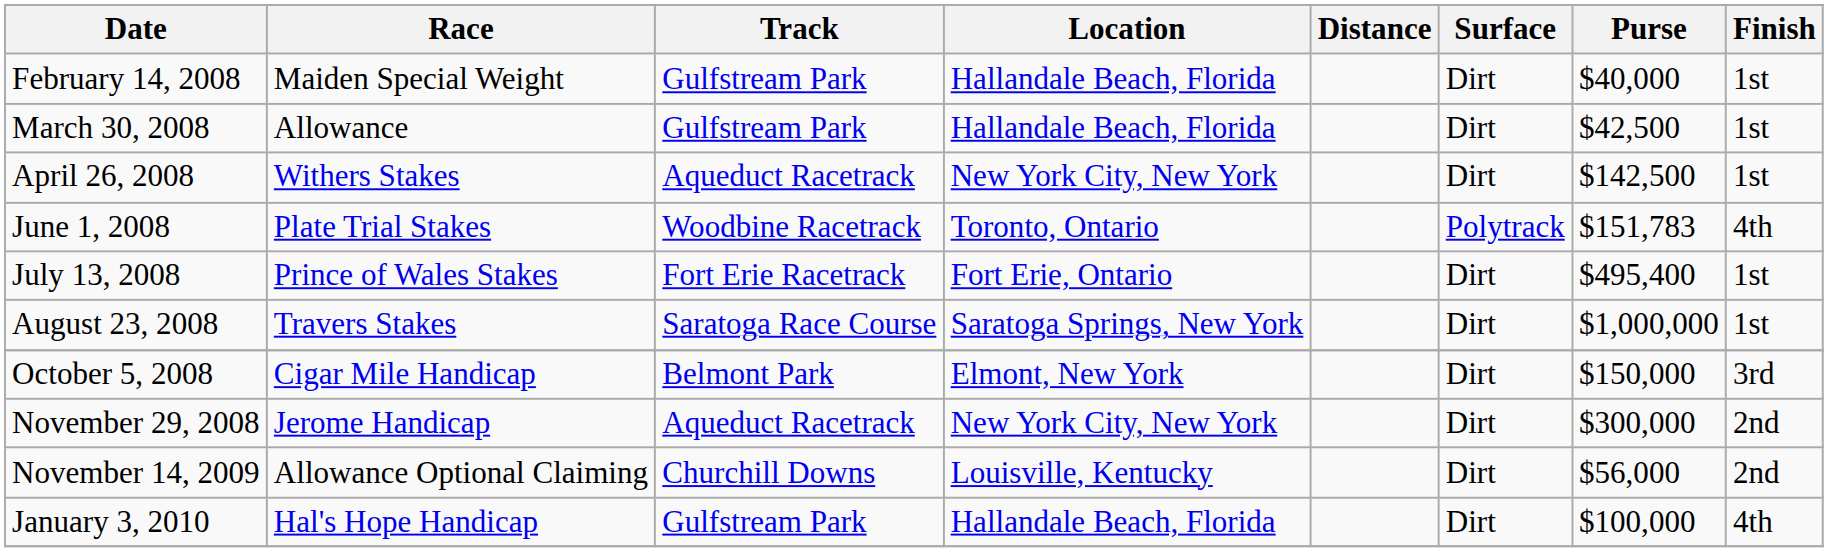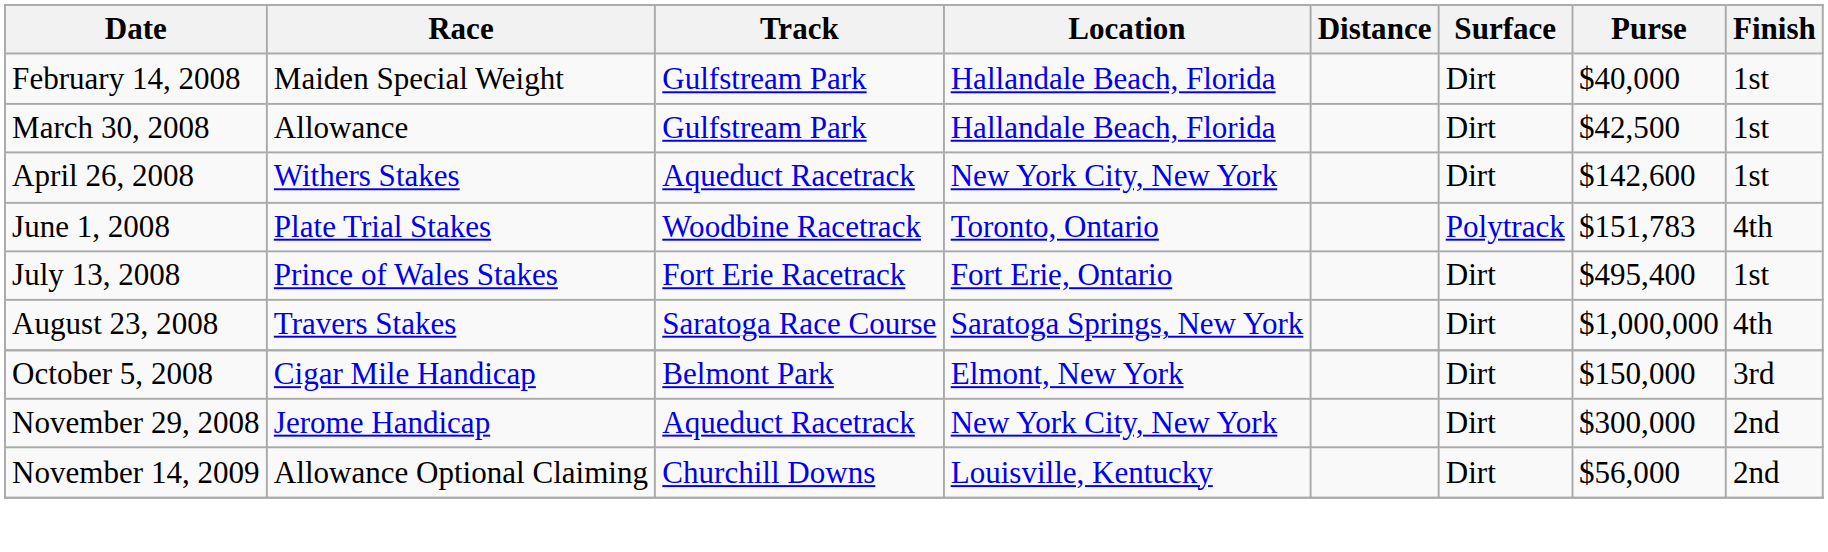 <table class="wikitable">
 <tr>
 <th>Date</th>
 <th>Race</th>
 <th>Track</th>
 <th>Location</th>
 <th>Distance</th>
 <th>Surface</th>
 <th>Purse</th>
 <th>Finish</th>
 </tr>
 <tr>
 <td>February 14, 2008</td>
 <td>Maiden Special Weight</td>
 <td><a href='#'>Gulfstream Park</a></td>
 <td><a href='#'>Hallandale Beach, Florida</a></td>
 <td></td>
 <td>Dirt</td>
 <td>$40,000</td>
 <td>1st</td>
 </tr>
 <tr>
 <td nowrap>March 30, 2008</td>
 <td>Allowance</td>
 <td><a href='#'>Gulfstream Park</a></td>
 <td><a href='#'>Hallandale Beach, Florida</a></td>
 <td></td>
 <td>Dirt</td>
 <td>$42,500</td>
 <td>1st</td>
 </tr>
 <tr>
 <td>April 26, 2008</td>
 <td><a href='#'>Withers Stakes</a></td>
 <td><a href='#'>Aqueduct Racetrack</a></td>
 <td><a href='#'>New York City, New York</a></td>
 <td></td>
 <td>Dirt</td>
-<td>$142,500</td>
+<td>$142,600</td>
 <td>1st</td>
 </tr>
 <tr>
 <td>June 1, 2008</td>
 <td><a href='#'>Plate Trial Stakes</a></td>
 <td><a href='#'>Woodbine Racetrack</a></td>
 <td><a href='#'>Toronto, Ontario</a></td>
 <td></td>
 <td><a href='#'>Polytrack</a></td>
 <td>$151,783</td>
 <td>4th</td>
 </tr>
 <tr>
 <td>July 13, 2008</td>
 <td><a href='#'>Prince of Wales Stakes</a></td>
 <td><a href='#'>Fort Erie Racetrack</a></td>
 <td><a href='#'>Fort Erie, Ontario</a></td>
 <td></td>
 <td>Dirt</td>
 <td>$495,400</td>
 <td>1st</td>
 </tr>
 <tr>
 <td>August 23, 2008</td>
 <td><a href='#'>Travers Stakes</a></td>
 <td><a href='#'>Saratoga Race Course</a></td>
 <td><a href='#'>Saratoga Springs, New York</a></td>
 <td></td>
 <td>Dirt</td>
 <td>$1,000,000</td>
-<td>1st</td>
+<td>4th</td>
 </tr>
 <tr>
 </tr>
 <tr>
 <td>October 5, 2008</td>
 <td><a href='#'>Cigar Mile Handicap</a></td>
 <td><a href='#'>Belmont Park</a></td>
 <td><a href='#'>Elmont, New York</a></td>
 <td></td>
 <td>Dirt</td>
 <td>$150,000</td>
 <td>3rd</td>
 </tr>
 <tr>
 <td>November 29, 2008</td>
 <td><a href='#'>Jerome Handicap</a></td>
 <td><a href='#'>Aqueduct Racetrack</a></td>
 <td><a href='#'>New York City, New York</a></td>
 <td></td>
 <td>Dirt</td>
 <td>$300,000</td>
 <td>2nd</td>
 </tr>
 <tr>
 <td>November 14, 2009</td>
 <td>Allowance Optional Claiming</td>
 <td><a href='#'>Churchill Downs</a></td>
 <td><a href='#'>Louisville, Kentucky</a></td>
 <td></td>
 <td>Dirt</td>
 <td>$56,000</td>
 <td>2nd</td>
 </tr>
 <tr>
-<td>January 3, 2010</td>
-<td><a href='#'>Hal's Hope Handicap</a></td>
-<td><a href='#'>Gulfstream Park</a></td>
-<td><a href='#'>Hallandale Beach, Florida</a></td>
-<td></td>
-<td>Dirt</td>
-<td>$100,000</td>
-<td>4th</td>
-</tr>
-<tr>
 </tr>
 </table>
